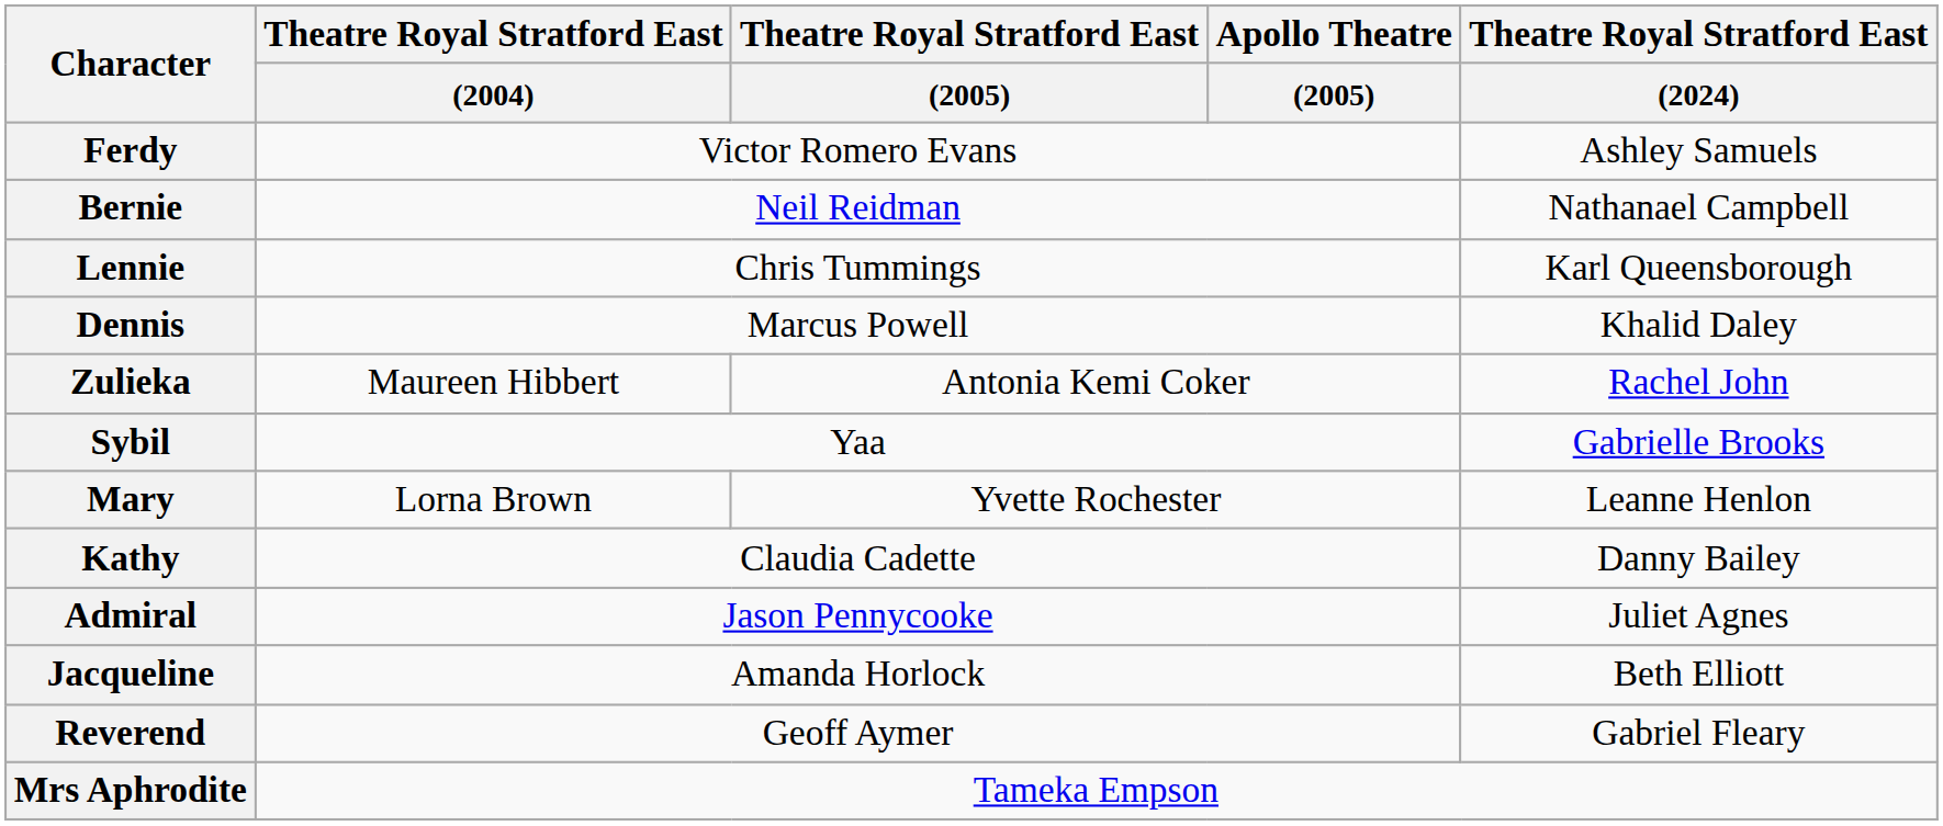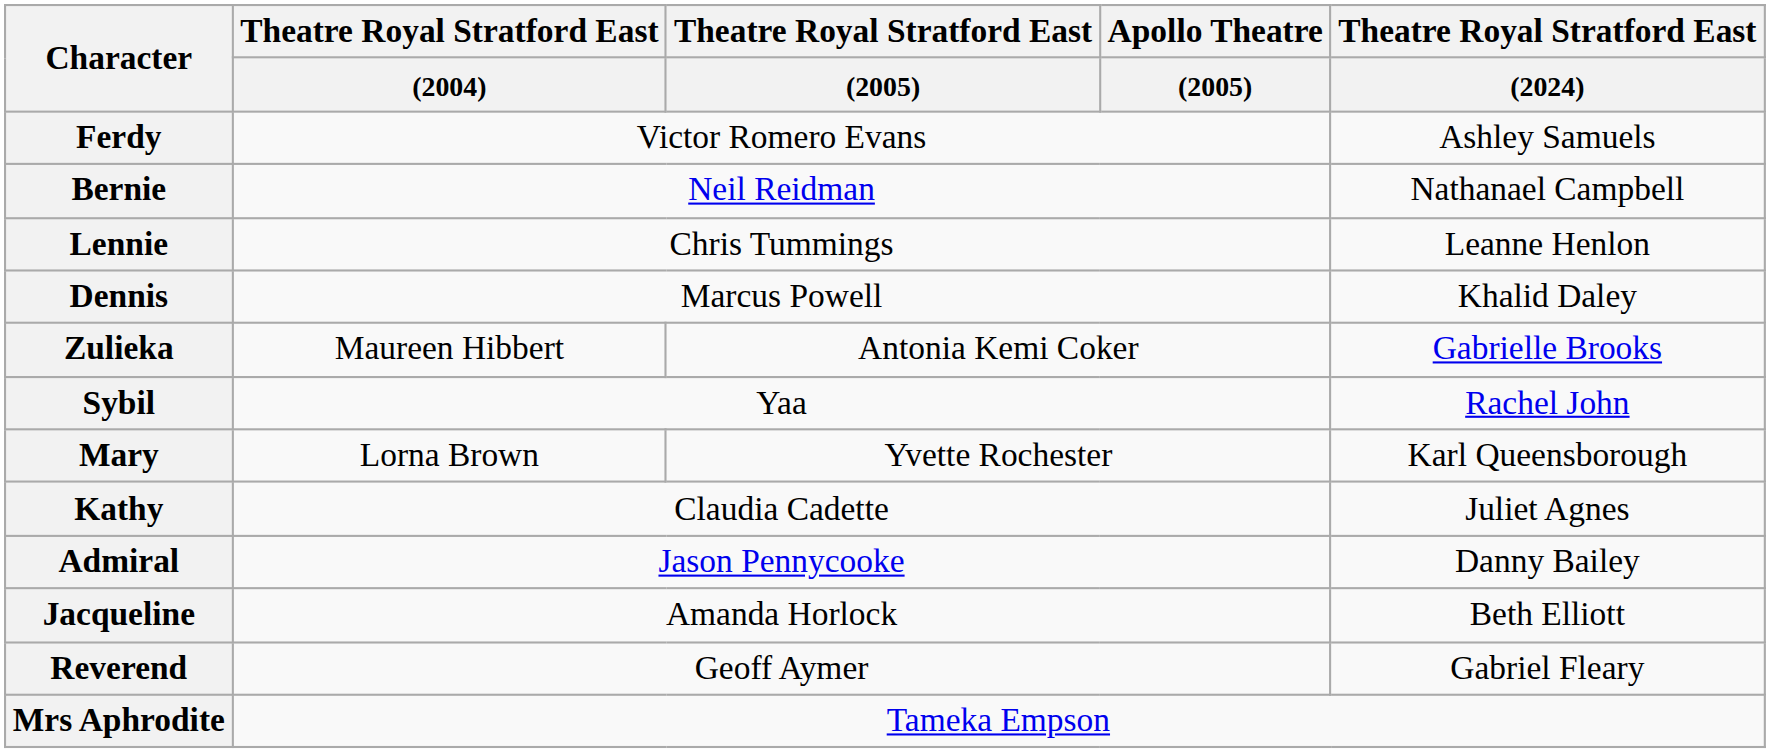 <table class="wikitable">
 <tr>
 <th rowspan="2">Character</th>
 <th>Theatre Royal Stratford East</th>
 <th>Theatre Royal Stratford East</th>
 <th>Apollo Theatre</th>
 <th>Theatre Royal Stratford East</th>
 </tr>
 <tr>
 <th><small>(2004)</small></th>
 <th><small>(2005)</small></th>
 <th><small>(2005)</small></th>
 <th><small>(2024)</small></th>
 </tr>
 <tr>
 <th>Ferdy</th>
 <td colspan="3" align="center">Victor Romero Evans</td>
 <td align="center">Ashley Samuels</td>
 </tr>
 <tr>
 <th>Bernie</th>
 <td colspan="3" align="center"><a href='#'>Neil Reidman</a></td>
 <td align="center">Nathanael Campbell</td>
 </tr>
 <tr>
 <th>Lennie</th>
 <td colspan="3" align="center">Chris Tummings</td>
-<td align="center">Karl Queensborough</td>
+<td align="center">Leanne Henlon</td>
 </tr>
 <tr>
 <th>Dennis</th>
 <td colspan="3" align="center">Marcus Powell</td>
 <td align="center">Khalid Daley</td>
 </tr>
 <tr>
 <th>Zulieka</th>
 <td align="center">Maureen Hibbert</td>
 <td colspan="2" align="center">Antonia Kemi Coker</td>
-<td align="center"><a href='#'>Rachel John</a></td>
+<td align="center"><a href='#'>Gabrielle Brooks</a></td>
 </tr>
 <tr>
 <th>Sybil</th>
 <td colspan="3" align="center">Yaa</td>
-<td align="center"><a href='#'>Gabrielle Brooks</a></td>
+<td align="center"><a href='#'>Rachel John</a></td>
 </tr>
 <tr>
 <th>Mary</th>
 <td align="center">Lorna Brown</td>
 <td colspan="2" align="center">Yvette Rochester</td>
-<td align="center">Leanne Henlon</td>
+<td align="center">Karl Queensborough</td>
 </tr>
 <tr>
 <th>Kathy</th>
 <td colspan="3" align="center">Claudia Cadette</td>
-<td align="center">Danny Bailey</td>
+<td align="center">Juliet Agnes</td>
 </tr>
 <tr>
 <th>Admiral</th>
 <td colspan="3" align="center"><a href='#'>Jason Pennycooke</a></td>
-<td align="center">Juliet Agnes</td>
+<td align="center">Danny Bailey</td>
 </tr>
 <tr>
 <th>Jacqueline</th>
 <td colspan="3" align="center">Amanda Horlock</td>
 <td align="center">Beth Elliott</td>
 </tr>
 <tr>
 <th>Reverend</th>
 <td colspan="3" align="center">Geoff Aymer</td>
 <td align="center">Gabriel Fleary</td>
 </tr>
 <tr>
 <th>Mrs Aphrodite</th>
 <td colspan="4" align="center"><a href='#'>Tameka Empson</a></td>
 </tr>
 </table>
